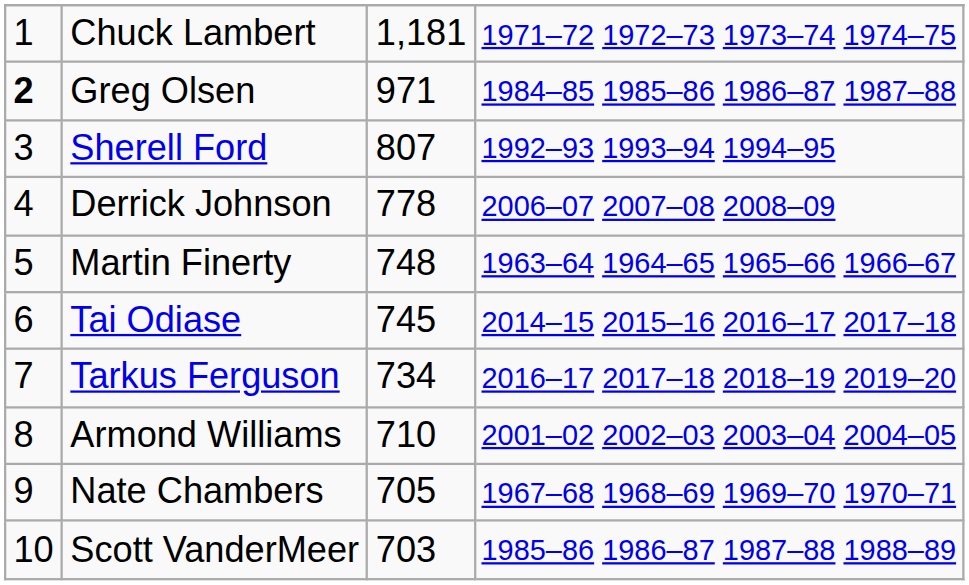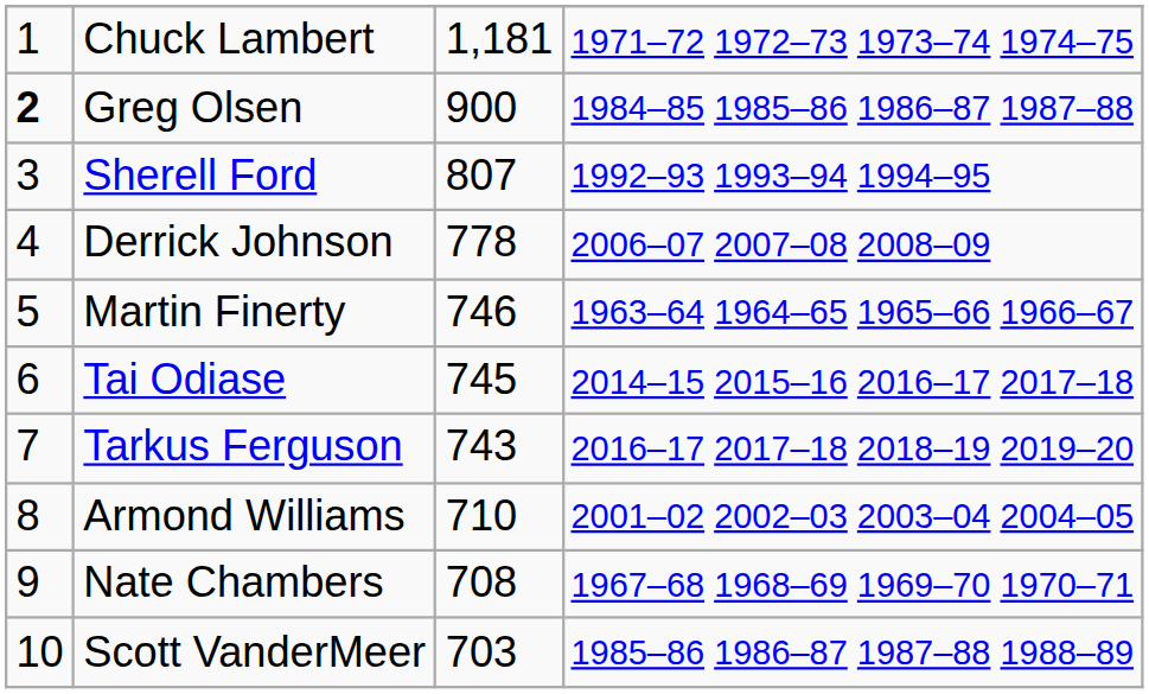 <table class="wikitable">
 <tr>
 </tr>
 <tr>
 <td>1</td>
 <td>Chuck Lambert</td>
 <td>1,181</td>
 <td style="font-size:80%;"><a href='#'>1971–72</a> <a href='#'>1972–73</a> <a href='#'>1973–74</a> <a href='#'>1974–75</a></td>
 </tr>
 <tr>
 <td><strong>2</strong></td>
 <td>Greg Olsen</td>
-<td>971</td>
+<td>900</td>
 <td style="font-size:80%;"><a href='#'>1984–85</a> <a href='#'>1985–86</a> <a href='#'>1986–87</a> <a href='#'>1987–88</a></td>
 </tr>
 <tr>
 <td>3</td>
 <td><a href='#'>Sherell Ford</a></td>
 <td>807</td>
 <td style="font-size:80%;"><a href='#'>1992–93</a> <a href='#'>1993–94</a> <a href='#'>1994–95</a></td>
 </tr>
 <tr>
 <td>4</td>
 <td>Derrick Johnson</td>
 <td>778</td>
 <td style="font-size:80%;"><a href='#'>2006–07</a> <a href='#'>2007–08</a> <a href='#'>2008–09</a></td>
 </tr>
 <tr>
 <td>5</td>
 <td>Martin Finerty</td>
-<td>748</td>
+<td>746</td>
 <td style="font-size:80%;"><a href='#'>1963–64</a> <a href='#'>1964–65</a> <a href='#'>1965–66</a> <a href='#'>1966–67</a></td>
 </tr>
 <tr>
 <td>6</td>
 <td><a href='#'>Tai Odiase</a></td>
 <td>745</td>
 <td style="font-size:80%;"><a href='#'>2014–15</a> <a href='#'>2015–16</a> <a href='#'>2016–17</a> <a href='#'>2017–18</a></td>
 </tr>
 <tr>
 <td>7</td>
 <td><a href='#'>Tarkus Ferguson</a></td>
-<td>734</td>
+<td>743</td>
 <td style="font-size:80%;"><a href='#'>2016–17</a> <a href='#'>2017–18</a> <a href='#'>2018–19</a> <a href='#'>2019–20</a></td>
 </tr>
 <tr>
 <td>8</td>
 <td>Armond Williams</td>
 <td>710</td>
 <td style="font-size:80%;"><a href='#'>2001–02</a> <a href='#'>2002–03</a> <a href='#'>2003–04</a> <a href='#'>2004–05</a></td>
 </tr>
 <tr>
 <td>9</td>
 <td>Nate Chambers</td>
-<td>705</td>
+<td>708</td>
 <td style="font-size:80%;"><a href='#'>1967–68</a> <a href='#'>1968–69</a> <a href='#'>1969–70</a> <a href='#'>1970–71</a></td>
 </tr>
 <tr>
 <td>10</td>
 <td>Scott VanderMeer</td>
 <td>703</td>
 <td style="font-size:80%;"><a href='#'>1985–86</a> <a href='#'>1986–87</a> <a href='#'>1987–88</a> <a href='#'>1988–89</a></td>
 </tr>
 </table>
